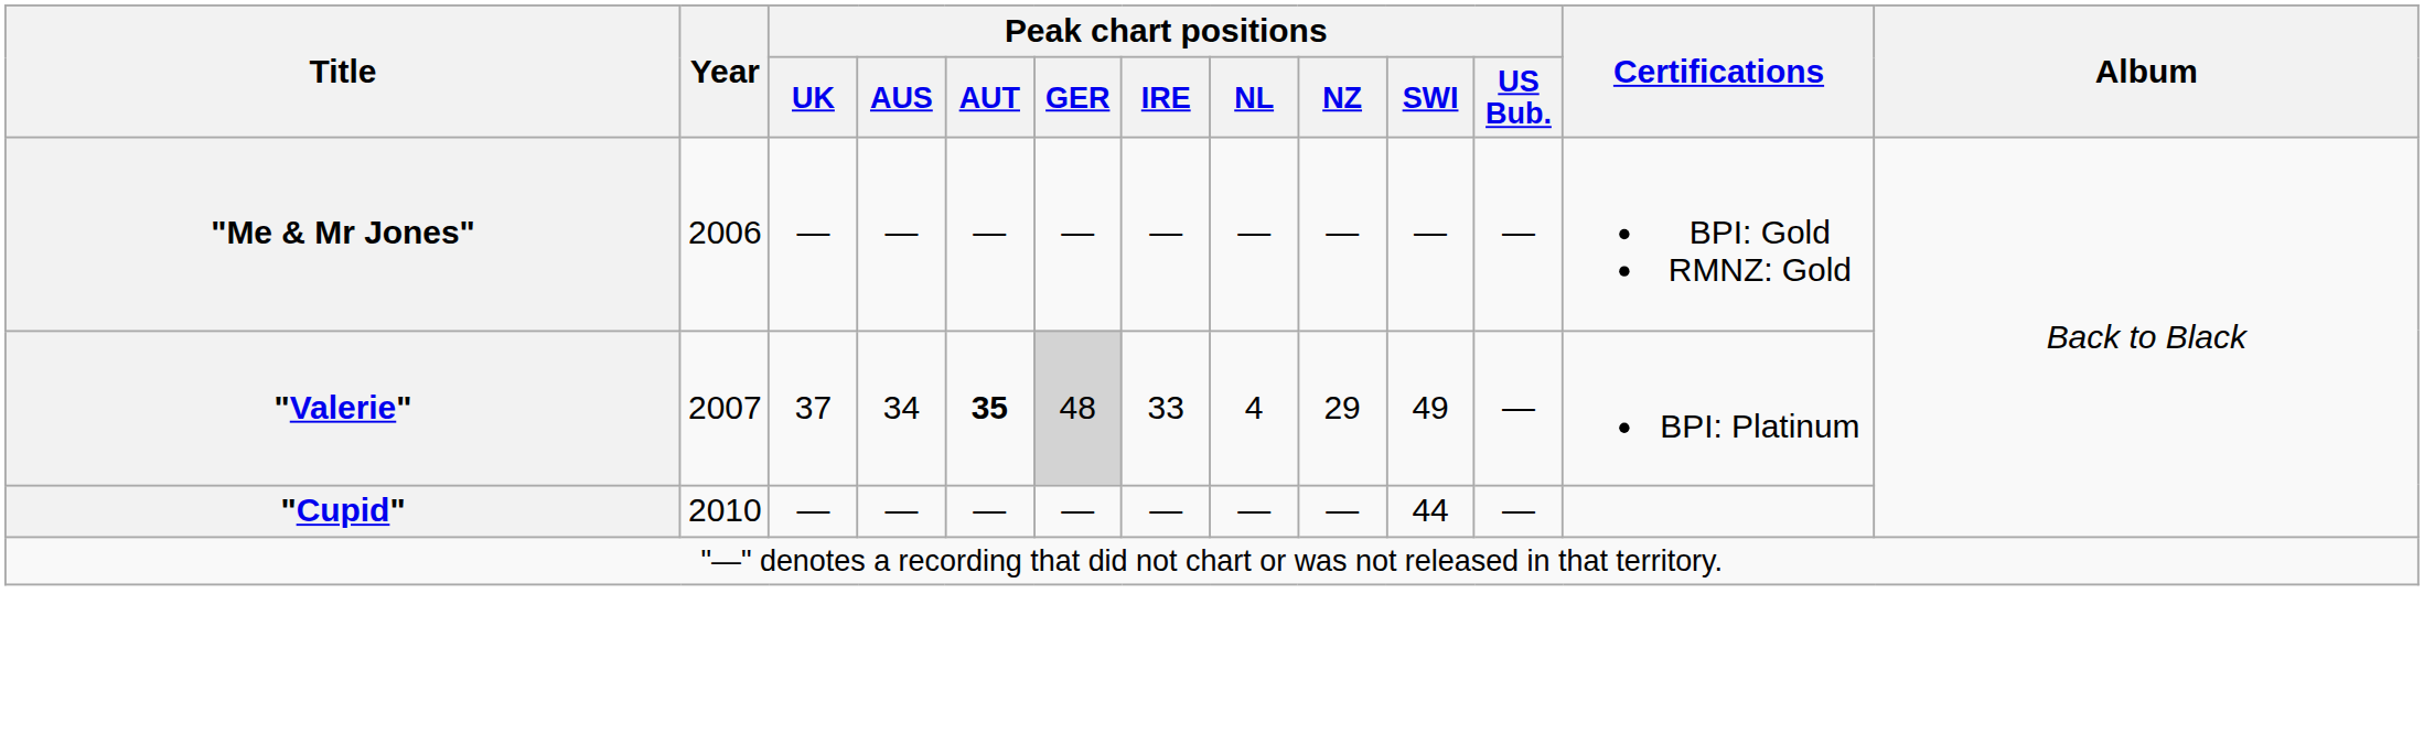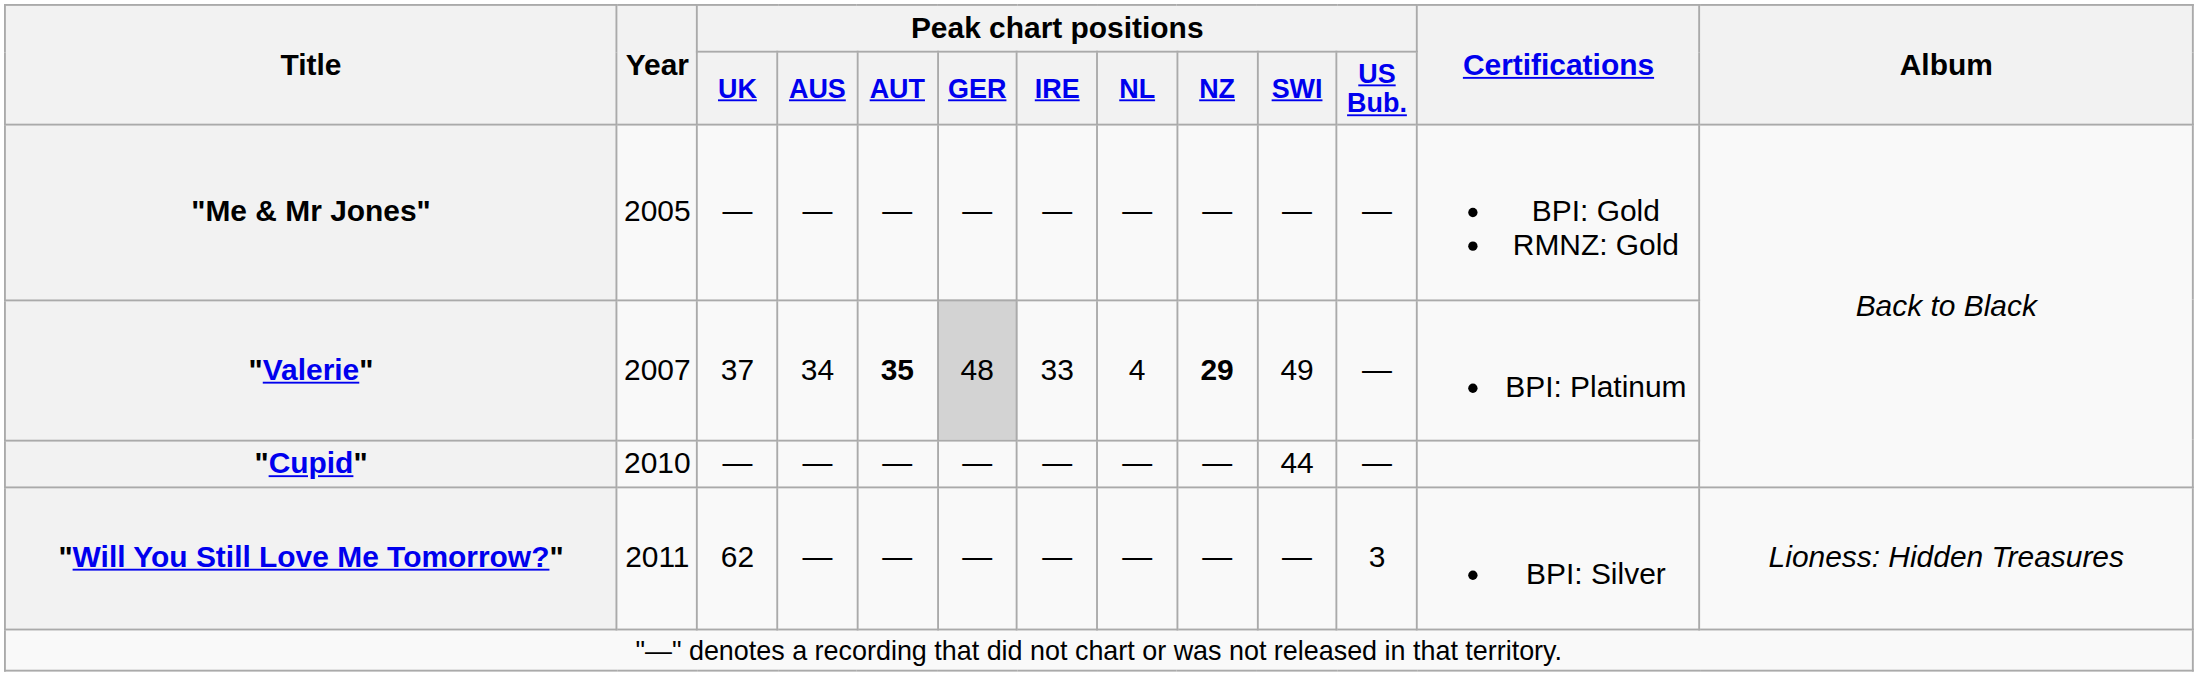 <table class="wikitable plainrowheaders" style="text-align:center;">
 <tr>
 <th scope="col" rowspan="2" style="width:20em;">Title</th>
 <th scope="col" rowspan="2">Year</th>
 <th scope="col" colspan="9">Peak chart positions</th>
 <th scope="col" rowspan="2" style="width:9em;"><a href='#'>Certifications</a></th>
 <th scope="col" rowspan="2" style="width:16em;">Album</th>
 </tr>
 <tr>
 <th scope="col" style="width:2.5em;font-size:90%;"><a href='#'>UK</a><br></th>
 <th scope="col" style="width:2.5em;font-size:90%;"><a href='#'>AUS</a><br></th>
 <th scope="col" style="width:2.5em;font-size:90%;"><a href='#'>AUT</a><br></th>
 <th scope="col" style="width:2.5em;font-size:90%;"><a href='#'>GER</a><br></th>
 <th scope="col" style="width:2.5em;font-size:90%;"><a href='#'>IRE</a><br></th>
 <th scope="col" style="width:2.5em;font-size:90%;"><a href='#'>NL</a><br></th>
 <th scope="col" style="width:2.5em;font-size:90%;"><a href='#'>NZ</a><br></th>
 <th scope="col" style="width:2.5em;font-size:90%;"><a href='#'>SWI</a><br></th>
 <th scope="col" style="width:2.5em;font-size:90%;"><a href='#'>US Bub.</a><br></th>
 </tr>
 <tr>
 <th scope="row">"Me & Mr Jones"</th>
-<td>2006</td>
+<td>2005</td>
 <td>—</td>
 <td>—</td>
 <td>—</td>
 <td>—</td>
 <td>—</td>
 <td>—</td>
 <td>—</td>
 <td>—</td>
 <td>—</td>
 <td><br><ul><li>BPI: Gold</li><li>RMNZ: Gold</li></ul></td>
 <td rowspan="3"><em>Back to Black</em></td>
 </tr>
 <tr>
 <th scope="row">"<a href='#'>Valerie</a>" </th>
 <td>2007</td>
 <td>37</td>
 <td>34</td>
 <td><strong>35</strong></td>
 <td style="background: lightgrey;">48</td>
 <td>33</td>
 <td>4</td>
-<td>29</td>
+<td><strong>29</strong></td>
 <td>49</td>
 <td>—</td>
 <td><br><ul><li>BPI: Platinum</li></ul></td>
 </tr>
 <tr>
 <th scope="row">"<a href='#'>Cupid</a>"</th>
 <td>2010</td>
 <td>—</td>
 <td>—</td>
 <td>—</td>
 <td>—</td>
 <td>—</td>
 <td>—</td>
 <td>—</td>
 <td>44</td>
 <td>—</td>
 <td></td>
 </tr>
 <tr>
+<th scope="row">"<a href='#'>Will You Still Love Me Tomorrow?</a>" </th>
+<td>2011</td>
+<td>62</td>
+<td>—</td>
+<td>—</td>
+<td>—</td>
+<td>—</td>
+<td>—</td>
+<td>—</td>
+<td>—</td>
+<td>3</td>
+<td><br><ul><li>BPI: Silver</li></ul></td>
+<td><em>Lioness: Hidden Treasures</em></td>
+</tr>
+<tr>
 <td colspan="13" style="font-size:90%">"—" denotes a recording that did not chart or was not released in that territory.</td>
 </tr>
 </table>
